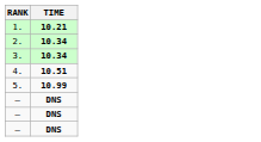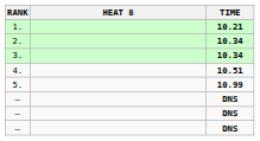 <table class="wikitable" style="border-collapse: collapse; font-size: 90%;">
 <tr>
 <th>RANK</th>
+<th style="width: 20em">HEAT 8</th>
 <th style="width: 5em">TIME</th>
 </tr>
 <tr style="background:#ccffcc;">
 <td align="center">1.</td>
+<td></td>
 <td align="center"><strong>10.21</strong></td>
 </tr>
 <tr style="background:#ccffcc;">
 <td align="center">2.</td>
+<td></td>
 <td align="center"><strong>10.34</strong></td>
 </tr>
 <tr style="background:#ccffcc;">
 <td align="center">3.</td>
+<td></td>
 <td align="center"><strong>10.34</strong></td>
 </tr>
 <tr>
 <td align="center">4.</td>
+<td></td>
 <td align="center"><strong>10.51</strong></td>
 </tr>
 <tr>
 <td align="center">5.</td>
+<td></td>
 <td align="center"><strong>10.99</strong></td>
 </tr>
 <tr>
 <td align="center">—</td>
+<td></td>
 <td align="center"><strong>DNS</strong></td>
 </tr>
 <tr>
 <td align="center">—</td>
+<td></td>
 <td align="center"><strong>DNS</strong></td>
 </tr>
 <tr>
 <td align="center">—</td>
+<td></td>
 <td align="center"><strong>DNS</strong></td>
 </tr>
 </table>
